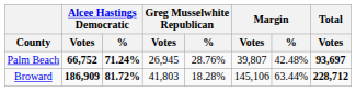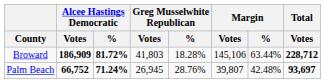 <table class="wikitable sortable" style="text-align:center">
 <tr>
 <th></th>
 <th style="text-align:center;" colspan="2"><a href='#'>Alcee Hastings</a><br>Democratic</th>
 <th style="text-align:center;" colspan="2">Greg Musselwhite<br>Republican</th>
 <th style="text-align:center;" colspan="2">Margin</th>
 <th style="text-align:center;">Total</th>
 </tr>
 <tr>
 <th align=center>County</th>
 <th style="text-align:center;" data-sort-type="number">Votes</th>
 <th style="text-align:center;" data-sort-type="number">%</th>
 <th style="text-align:center;" data-sort-type="number">Votes</th>
 <th style="text-align:center;" data-sort-type="number">%</th>
 <th style="text-align:center;" data-sort-type="number">Votes</th>
 <th style="text-align:center;" data-sort-type="number">%</th>
 <th style="text-align:center;" data-sort-type="number">Votes</th>
 </tr>
 <tr>
+<td align=center><a href='#'>Broward</a></td>
+<td><strong>186,909</strong></td>
+<td><strong>81.72%</strong></td>
+<td>41,803</td>
+<td>18.28%</td>
+<td>145,106</td>
+<td>63.44%</td>
+<td><strong>228,712</strong></td>
+</tr>
+<tr>
 <td align=center><a href='#'>Palm Beach</a></td>
 <td><strong>66,752</strong></td>
 <td><strong>71.24%</strong></td>
 <td>26,945</td>
 <td>28.76%</td>
 <td>39,807</td>
 <td>42.48%</td>
 <td><strong>93,697</strong></td>
 </tr>
-<tr>
-<td align=center><a href='#'>Broward</a></td>
-<td><strong>186,909</strong></td>
-<td><strong>81.72%</strong></td>
-<td>41,803</td>
-<td>18.28%</td>
-<td>145,106</td>
-<td>63.44%</td>
-<td><strong>228,712</strong></td>
-</tr>
 </table>
